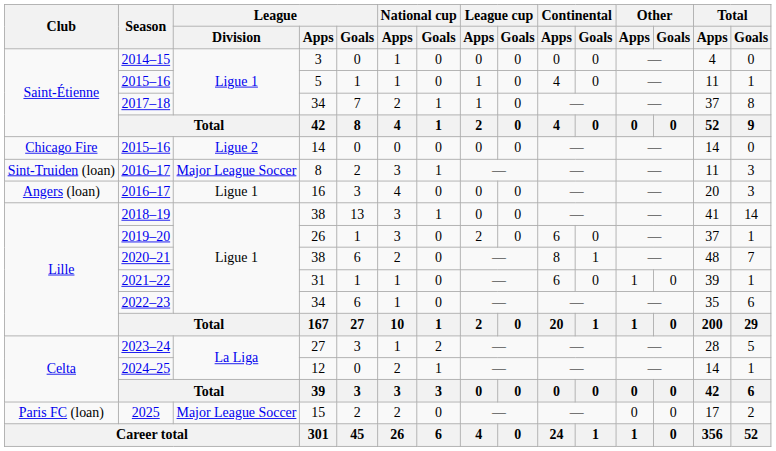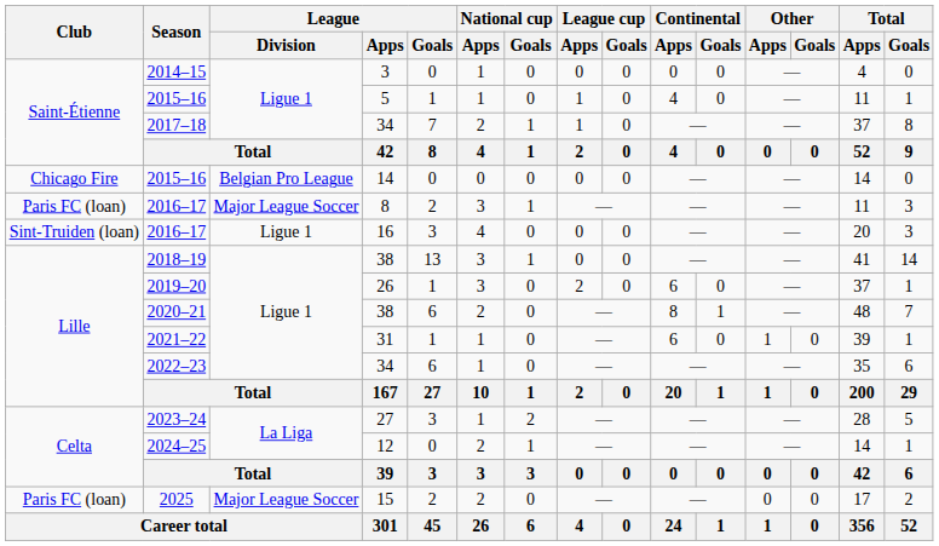 <table class="wikitable" style="text-align:center">
 <tr>
 <th rowspan="2">Club</th>
 <th rowspan="2">Season</th>
 <th colspan="3">League</th>
 <th colspan="2">National cup</th>
 <th colspan="2">League cup</th>
 <th colspan="2">Continental</th>
 <th colspan="2">Other</th>
 <th colspan="2">Total</th>
 </tr>
 <tr>
 <th>Division</th>
 <th>Apps</th>
 <th>Goals</th>
 <th>Apps</th>
 <th>Goals</th>
 <th>Apps</th>
 <th>Goals</th>
 <th>Apps</th>
 <th>Goals</th>
 <th>Apps</th>
 <th>Goals</th>
 <th>Apps</th>
 <th>Goals</th>
 </tr>
 <tr>
 <td rowspan="4"><a href='#'>Saint-Étienne</a></td>
 <td><a href='#'>2014–15</a></td>
 <td rowspan="3"><a href='#'>Ligue 1</a></td>
 <td>3</td>
 <td>0</td>
 <td>1</td>
 <td>0</td>
 <td>0</td>
 <td>0</td>
 <td>0</td>
 <td>0</td>
 <td colspan="2">—</td>
 <td>4</td>
 <td>0</td>
 </tr>
 <tr>
 <td><a href='#'>2015–16</a></td>
 <td>5</td>
 <td>1</td>
 <td>1</td>
 <td>0</td>
 <td>1</td>
 <td>0</td>
 <td>4</td>
 <td>0</td>
 <td colspan="2">—</td>
 <td>11</td>
 <td>1</td>
 </tr>
 <tr>
 <td><a href='#'>2017–18</a></td>
 <td>34</td>
 <td>7</td>
 <td>2</td>
 <td>1</td>
 <td>1</td>
 <td>0</td>
 <td colspan="2">—</td>
 <td colspan="2">—</td>
 <td>37</td>
 <td>8</td>
 </tr>
 <tr>
 <th colspan="2">Total</th>
 <th>42</th>
 <th>8</th>
 <th>4</th>
 <th>1</th>
 <th>2</th>
 <th>0</th>
 <th>4</th>
 <th>0</th>
 <th>0</th>
 <th>0</th>
 <th>52</th>
 <th>9</th>
 </tr>
 <tr>
 <td><a href='#'>Chicago Fire</a></td>
 <td><a href='#'>2015–16</a></td>
-<td><a href='#'>Ligue 2</a></td>
+<td><a href='#'>Belgian Pro League</a></td>
 <td>14</td>
 <td>0</td>
 <td>0</td>
 <td>0</td>
 <td>0</td>
 <td>0</td>
 <td colspan="2">—</td>
 <td colspan="2">—</td>
 <td>14</td>
 <td>0</td>
 </tr>
 <tr>
-<td><a href='#'>Sint-Truiden</a> (loan)</td>
+<td><a href='#'>Paris FC</a> (loan)</td>
 <td><a href='#'>2016–17</a></td>
 <td><a href='#'>Major League Soccer</a></td>
 <td>8</td>
 <td>2</td>
 <td>3</td>
 <td>1</td>
 <td colspan="2">—</td>
 <td colspan="2">—</td>
 <td colspan="2">—</td>
 <td>11</td>
 <td>3</td>
 </tr>
 <tr>
-<td><a href='#'>Angers</a> (loan)</td>
+<td><a href='#'>Sint-Truiden</a> (loan)</td>
 <td><a href='#'>2016–17</a></td>
 <td>Ligue 1</td>
 <td>16</td>
 <td>3</td>
 <td>4</td>
 <td>0</td>
 <td>0</td>
 <td>0</td>
 <td colspan="2">—</td>
 <td colspan="2">—</td>
 <td>20</td>
 <td>3</td>
 </tr>
 <tr>
 <td rowspan="6"><a href='#'>Lille</a></td>
 <td><a href='#'>2018–19</a></td>
 <td rowspan="5">Ligue 1</td>
 <td>38</td>
 <td>13</td>
 <td>3</td>
 <td>1</td>
 <td>0</td>
 <td>0</td>
 <td colspan="2">—</td>
 <td colspan="2">—</td>
 <td>41</td>
 <td>14</td>
 </tr>
 <tr>
 <td><a href='#'>2019–20</a></td>
 <td>26</td>
 <td>1</td>
 <td>3</td>
 <td>0</td>
 <td>2</td>
 <td>0</td>
 <td>6</td>
 <td>0</td>
 <td colspan="2">—</td>
 <td>37</td>
 <td>1</td>
 </tr>
 <tr>
 <td><a href='#'>2020–21</a></td>
 <td>38</td>
 <td>6</td>
 <td>2</td>
 <td>0</td>
 <td colspan="2">—</td>
 <td>8</td>
 <td>1</td>
 <td colspan="2">—</td>
 <td>48</td>
 <td>7</td>
 </tr>
 <tr>
 <td><a href='#'>2021–22</a></td>
 <td>31</td>
 <td>1</td>
 <td>1</td>
 <td>0</td>
 <td colspan="2">—</td>
 <td>6</td>
 <td>0</td>
 <td>1</td>
 <td>0</td>
 <td>39</td>
 <td>1</td>
 </tr>
 <tr>
 <td><a href='#'>2022–23</a></td>
 <td>34</td>
 <td>6</td>
 <td>1</td>
 <td>0</td>
 <td colspan="2">—</td>
 <td colspan="2">—</td>
 <td colspan="2">—</td>
 <td>35</td>
 <td>6</td>
 </tr>
 <tr>
 <th colspan="2">Total</th>
 <th>167</th>
 <th>27</th>
 <th>10</th>
 <th>1</th>
 <th>2</th>
 <th>0</th>
 <th>20</th>
 <th>1</th>
 <th>1</th>
 <th>0</th>
 <th>200</th>
 <th>29</th>
 </tr>
 <tr>
 <td rowspan="3"><a href='#'>Celta</a></td>
 <td><a href='#'>2023–24</a></td>
 <td rowspan="2"><a href='#'>La Liga</a></td>
 <td>27</td>
 <td>3</td>
 <td>1</td>
 <td>2</td>
 <td colspan="2">—</td>
 <td colspan="2">—</td>
 <td colspan="2">—</td>
 <td>28</td>
 <td>5</td>
 </tr>
 <tr>
 <td><a href='#'>2024–25</a></td>
 <td>12</td>
 <td>0</td>
 <td>2</td>
 <td>1</td>
 <td colspan="2">—</td>
 <td colspan="2">—</td>
 <td colspan="2">—</td>
 <td>14</td>
 <td>1</td>
 </tr>
 <tr>
 <th colspan="2">Total</th>
 <th>39</th>
 <th>3</th>
 <th>3</th>
 <th>3</th>
 <th>0</th>
 <th>0</th>
 <th>0</th>
 <th>0</th>
 <th>0</th>
 <th>0</th>
 <th>42</th>
 <th>6</th>
 </tr>
 <tr>
 <td><a href='#'>Paris FC</a> (loan)</td>
 <td><a href='#'>2025</a></td>
 <td><a href='#'>Major League Soccer</a></td>
 <td>15</td>
 <td>2</td>
 <td>2</td>
 <td>0</td>
 <td colspan="2">—</td>
 <td colspan="2">—</td>
 <td>0</td>
 <td>0</td>
 <td>17</td>
 <td>2</td>
 </tr>
 <tr>
 <th colspan="3">Career total</th>
 <th>301</th>
 <th>45</th>
 <th>26</th>
 <th>6</th>
 <th>4</th>
 <th>0</th>
 <th>24</th>
 <th>1</th>
 <th>1</th>
 <th>0</th>
 <th>356</th>
 <th>52</th>
 </tr>
 </table>
